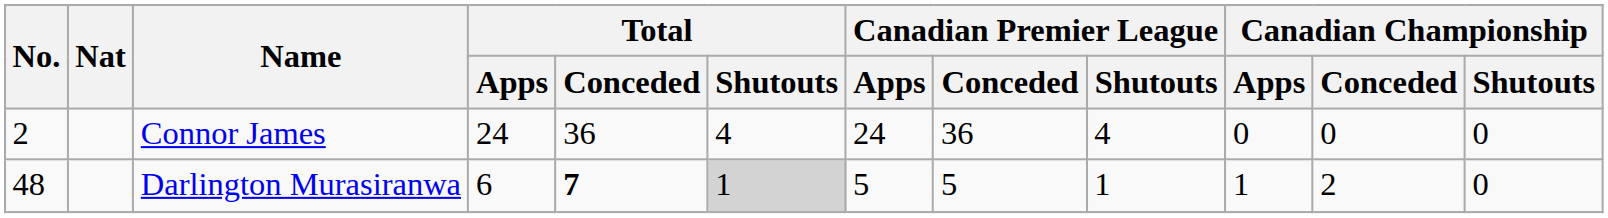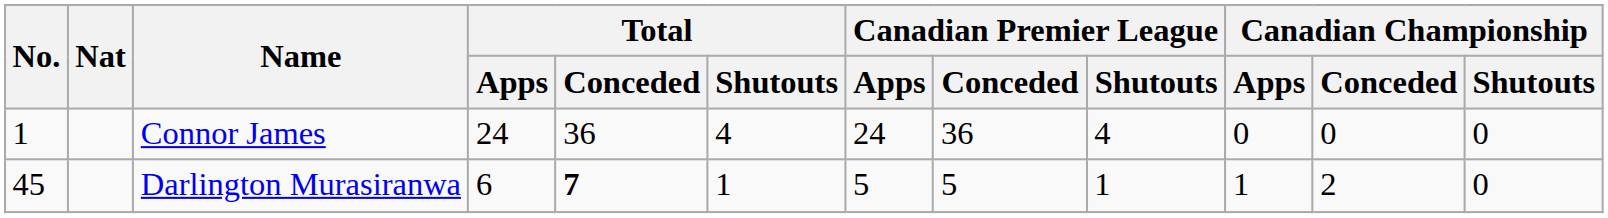 <table class="wikitable sortable">
 <tr>
 <th rowspan="2">No.</th>
 <th rowspan="2">Nat</th>
 <th rowspan="2">Name</th>
 <th colspan="3">Total</th>
 <th colspan="3">Canadian Premier League</th>
 <th colspan="3">Canadian Championship</th>
 </tr>
 <tr>
 <th>Apps</th>
 <th>Conceded</th>
 <th>Shutouts</th>
 <th>Apps</th>
 <th>Conceded</th>
 <th>Shutouts</th>
 <th>Apps</th>
 <th>Conceded</th>
 <th>Shutouts</th>
 </tr>
 <tr>
-<td>2</td>
+<td>1</td>
 <td></td>
 <td><a href='#'>Connor James</a></td>
 <td>24</td>
 <td>36</td>
 <td>4</td>
 <td>24</td>
 <td>36</td>
 <td>4</td>
 <td>0</td>
 <td>0</td>
 <td>0</td>
 </tr>
 <tr>
-<td>48</td>
+<td>45</td>
 <td></td>
 <td><a href='#'>Darlington Murasiranwa</a></td>
 <td>6</td>
 <td><strong>7</strong></td>
-<td style="background: lightgrey;">1</td>
+<td>1</td>
 <td>5</td>
 <td>5</td>
 <td>1</td>
 <td>1</td>
 <td>2</td>
 <td>0</td>
 </tr>
 </table>
